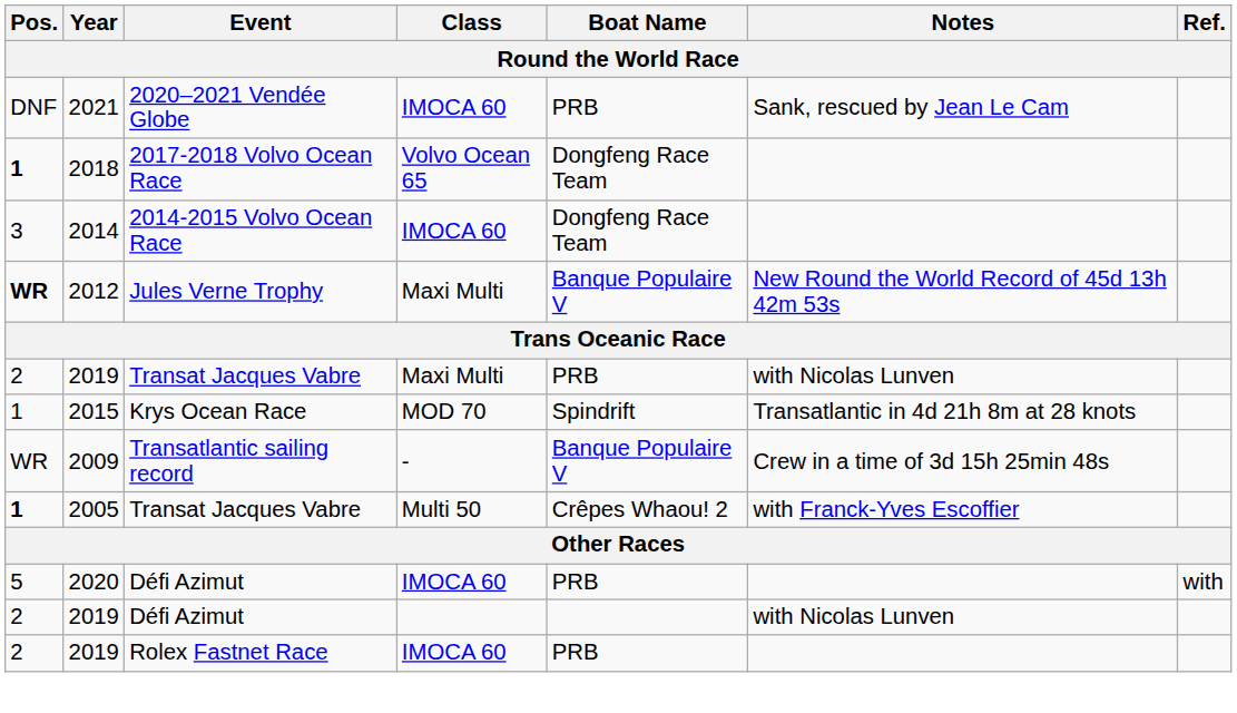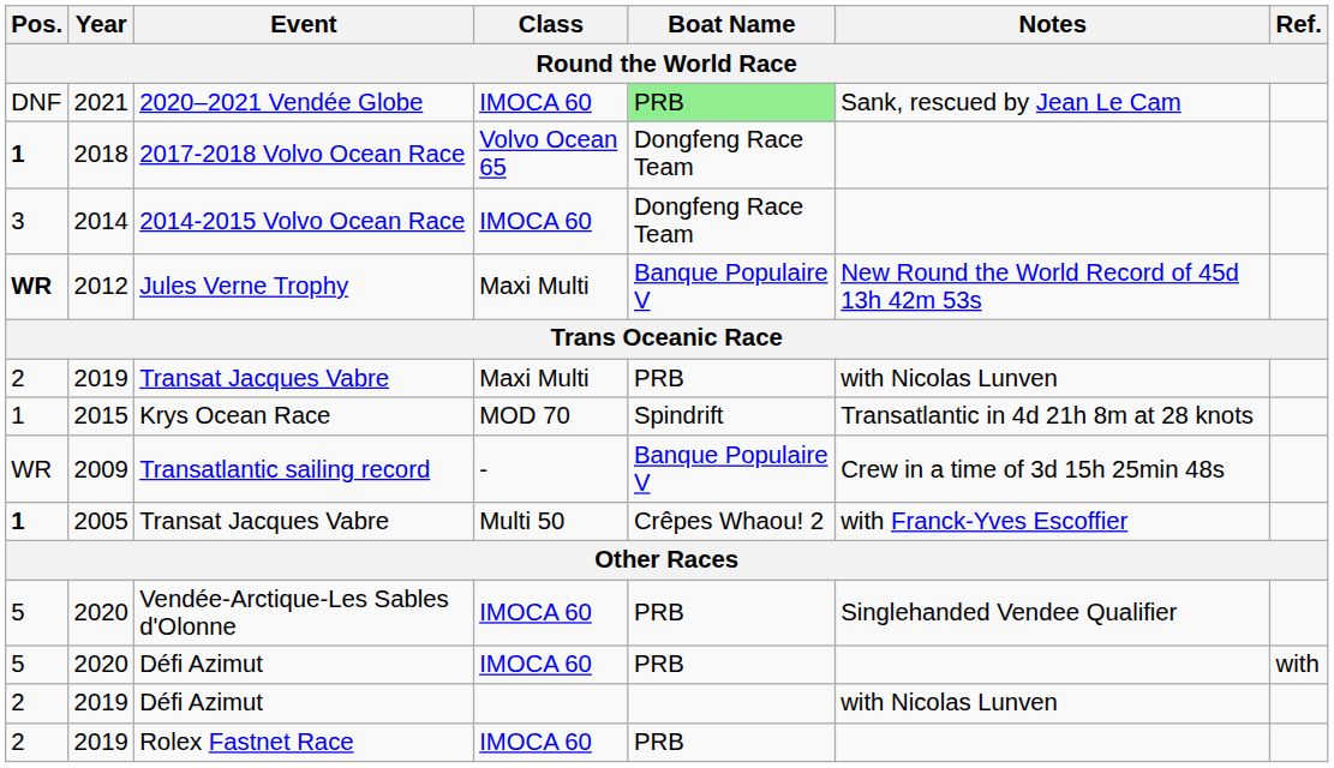 <table class="wikitable sortable">
 <tr>
 <th>Pos.</th>
 <th>Year</th>
 <th>Event</th>
 <th>Class</th>
 <th>Boat Name</th>
 <th>Notes</th>
 <th>Ref.</th>
 </tr>
 <tr>
 <th colspan=7>Round the World Race</th>
 </tr>
 <tr>
 <td>DNF</td>
 <td>2021</td>
 <td><a href='#'>2020–2021 Vendée Globe</a></td>
 <td><a href='#'>IMOCA 60</a></td>
-<td>PRB</td>
+<td style="background: lightgreen;">PRB</td>
 <td>Sank, rescued by <a href='#'>Jean Le Cam</a></td>
 <td><br></td>
 </tr>
 <tr>
 <td><strong>1</strong></td>
 <td>2018</td>
 <td><a href='#'>2017-2018 Volvo Ocean Race</a></td>
 <td><a href='#'>Volvo Ocean 65</a></td>
 <td>Dongfeng Race Team</td>
 <td></td>
 <td><br></td>
 </tr>
 <tr>
 <td>3</td>
 <td>2014</td>
 <td><a href='#'>2014-2015 Volvo Ocean Race</a></td>
 <td><a href='#'>IMOCA 60</a></td>
 <td>Dongfeng Race Team</td>
 <td></td>
 <td><br></td>
 </tr>
 <tr>
 <td><strong>WR</strong></td>
 <td>2012</td>
 <td><a href='#'>Jules Verne Trophy</a></td>
 <td>Maxi Multi</td>
 <td><a href='#'>Banque Populaire V</a></td>
 <td><a href='#'>New Round the World Record of 45d 13h 42m 53s</a><br></td>
 </tr>
 <tr>
 <th colspan=7>Trans Oceanic Race</th>
 </tr>
 <tr>
 <td>2</td>
 <td>2019</td>
 <td><a href='#'>Transat Jacques Vabre</a></td>
 <td>Maxi Multi</td>
 <td>PRB</td>
 <td>with Nicolas Lunven</td>
 <td></td>
 </tr>
 <tr>
 <td>1</td>
 <td>2015</td>
 <td>Krys Ocean Race</td>
 <td>MOD 70</td>
 <td>Spindrift</td>
 <td>Transatlantic in 4d 21h 8m at 28 knots</td>
 <td></td>
 </tr>
 <tr>
 <td>WR</td>
 <td>2009</td>
 <td><a href='#'>Transatlantic sailing record</a></td>
 <td>-</td>
 <td><a href='#'>Banque Populaire V</a></td>
 <td>Crew in a time of 3d 15h 25min 48s</td>
 <td></td>
 </tr>
 <tr>
 <td><strong>1</strong></td>
 <td>2005</td>
 <td>Transat Jacques Vabre</td>
 <td>Multi 50</td>
 <td>Crêpes Whaou! 2</td>
 <td>with <a href='#'>Franck-Yves Escoffier</a></td>
 <td></td>
 </tr>
 <tr>
 <th colspan=7>Other Races</th>
 </tr>
 <tr>
 <td>5</td>
 <td>2020</td>
+<td>Vendée-Arctique-Les Sables d'Olonne</td>
+<td><a href='#'>IMOCA 60</a></td>
+<td>PRB</td>
+<td>Singlehanded Vendee Qualifier</td>
+<td><br></td>
+</tr>
+<tr>
+<td>5</td>
+<td>2020</td>
 <td>Défi Azimut</td>
 <td><a href='#'>IMOCA 60</a></td>
 <td>PRB</td>
 <td></td>
 <td>with <br></td>
 </tr>
 <tr>
 <td>2</td>
 <td>2019</td>
 <td>Défi Azimut</td>
 <td></td>
 <td></td>
 <td>with Nicolas Lunven</td>
 <td><br></td>
 </tr>
 <tr>
 <td>2</td>
 <td>2019</td>
 <td>Rolex <a href='#'>Fastnet Race</a></td>
 <td><a href='#'>IMOCA 60</a></td>
 <td>PRB</td>
 <td></td>
 <td><br></td>
 </tr>
 </table>
